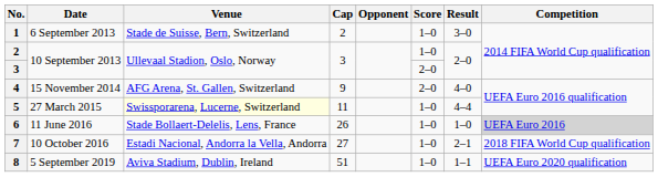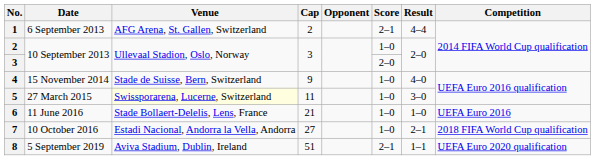 <table class="wikitable sortable plainrowheaders">
 <tr>
 <th scope=col>No.</th>
 <th scope=col data-sort-type=date>Date</th>
 <th scope=col>Venue</th>
 <th scope=col>Cap</th>
 <th scope=col>Opponent</th>
 <th scope=col>Score</th>
 <th scope=col>Result</th>
 <th scope=col>Competition</th>
 </tr>
 <tr>
 <th scope=row>1</th>
 <td>6 September 2013</td>
-<td><a href='#'>Stade de Suisse</a>, <a href='#'>Bern</a>, Switzerland</td>
+<td><a href='#'>AFG Arena</a>, <a href='#'>St. Gallen</a>, Switzerland</td>
 <td align=center>2</td>
 <td></td>
-<td align=center>1–0</td>
-<td align=center>3–0</td>
+<td align=center>2–1</td>
+<td align=center>4–4</td>
 <td rowspan=3><a href='#'>2014 FIFA World Cup qualification</a></td>
 </tr>
 <tr>
 <th scope=row>2</th>
 <td rowspan=2>10 September 2013</td>
 <td rowspan=2><a href='#'>Ullevaal Stadion</a>, <a href='#'>Oslo</a>, Norway</td>
 <td rowspan=2 align=center>3</td>
 <td rowspan=2></td>
 <td align=center>1–0</td>
 <td rowspan=2 align=center>2–0</td>
 </tr>
 <tr>
 <th scope=row>3</th>
 <td align=center>2–0</td>
 </tr>
 <tr>
 <th scope=row>4</th>
 <td>15 November 2014</td>
-<td><a href='#'>AFG Arena</a>, <a href='#'>St. Gallen</a>, Switzerland</td>
+<td><a href='#'>Stade de Suisse</a>, <a href='#'>Bern</a>, Switzerland</td>
 <td align=center>9</td>
 <td></td>
-<td align=center>2–0</td>
+<td align=center>1–0</td>
 <td align=center>4–0</td>
 <td rowspan=2><a href='#'>UEFA Euro 2016 qualification</a></td>
 </tr>
 <tr>
 <th scope=row>5</th>
 <td>27 March 2015</td>
 <td style="background: lightyellow;"><a href='#'>Swissporarena</a>, <a href='#'>Lucerne</a>, Switzerland</td>
 <td align=center>11</td>
 <td></td>
 <td align=center>1–0</td>
-<td align=center>4–4</td>
+<td align=center>3–0</td>
 </tr>
 <tr>
 <th scope=row>6</th>
 <td>11 June 2016</td>
 <td><a href='#'>Stade Bollaert-Delelis</a>, <a href='#'>Lens</a>, France</td>
-<td align=center>26</td>
+<td align=center>21</td>
 <td></td>
 <td align=center>1–0</td>
 <td align=center>1–0</td>
-<td style="background: lightgrey;"><a href='#'>UEFA Euro 2016</a></td>
+<td><a href='#'>UEFA Euro 2016</a></td>
 </tr>
 <tr>
 <th scope=row>7</th>
 <td>10 October 2016</td>
 <td><a href='#'>Estadi Nacional</a>, <a href='#'>Andorra la Vella</a>, Andorra</td>
 <td align=center>27</td>
 <td></td>
 <td align=center>1–0</td>
 <td align=center>2–1</td>
 <td><a href='#'>2018 FIFA World Cup qualification</a></td>
 </tr>
 <tr>
 <th scope=row>8</th>
 <td>5 September 2019</td>
 <td><a href='#'>Aviva Stadium</a>, <a href='#'>Dublin</a>, Ireland</td>
 <td align=center>51</td>
 <td></td>
-<td align=center>1–0</td>
+<td align=center>2–1</td>
 <td align=center>1–1</td>
 <td><a href='#'>UEFA Euro 2020 qualification</a></td>
 </tr>
 </table>
